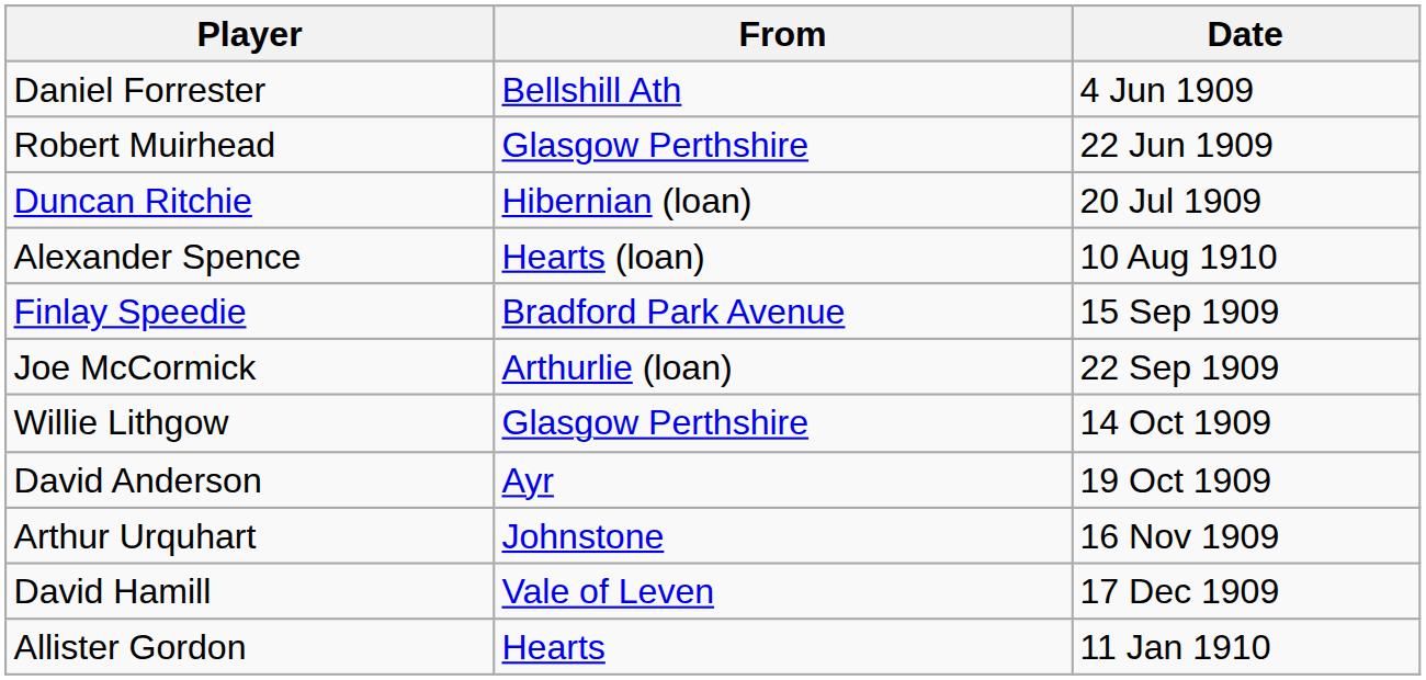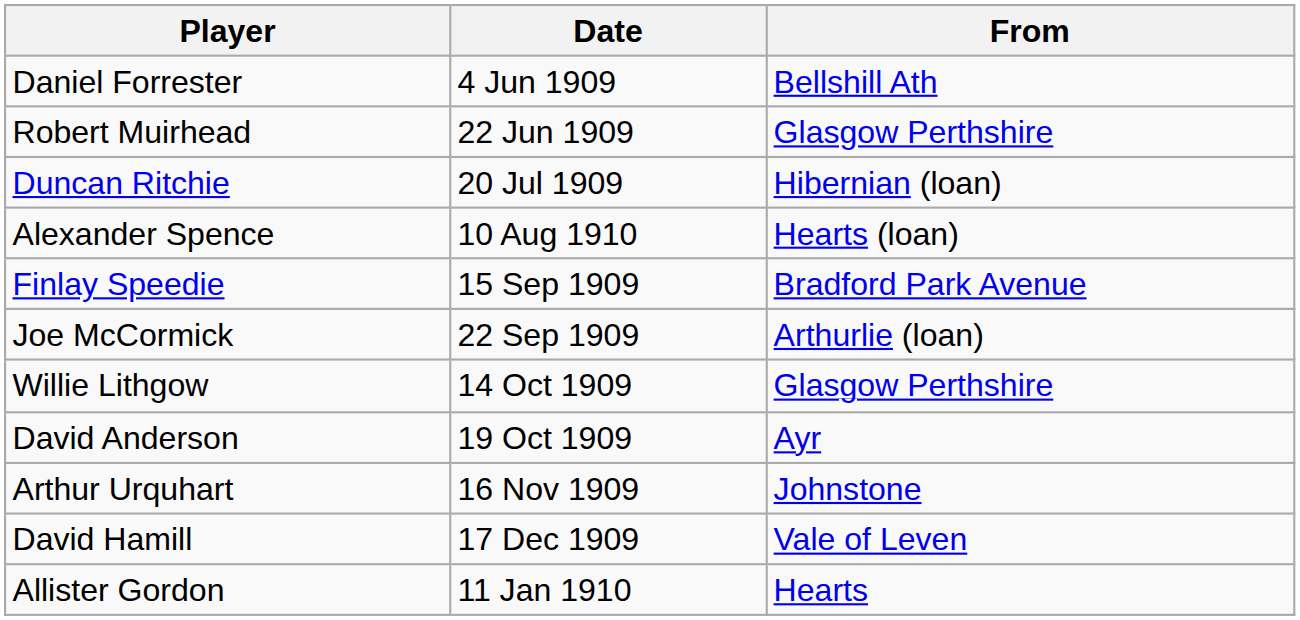 <table class="wikitable" style="text-align:center; font-size:95%;width:98%; text-align:left">
 <tr>
 <th>Player</th>
+<th>Date</th>
 <th>From</th>
-<th>Date</th>
 </tr>
 <tr>
 <td> Daniel Forrester</td>
+<td>4 Jun 1909</td>
 <td> <a href='#'>Bellshill Ath</a></td>
-<td>4 Jun 1909</td>
 </tr>
 <tr>
 <td> Robert Muirhead</td>
+<td>22 Jun 1909</td>
 <td> <a href='#'>Glasgow Perthshire</a></td>
-<td>22 Jun 1909</td>
 </tr>
 <tr>
 <td> <a href='#'>Duncan Ritchie</a></td>
+<td>20 Jul 1909</td>
 <td> <a href='#'>Hibernian</a> (loan)</td>
-<td>20 Jul 1909</td>
 </tr>
 <tr>
 <td> Alexander Spence</td>
+<td>10 Aug 1910</td>
 <td> <a href='#'>Hearts</a> (loan)</td>
-<td>10 Aug 1910</td>
 </tr>
 <tr>
 <td> <a href='#'>Finlay Speedie</a></td>
+<td>15 Sep 1909</td>
 <td> <a href='#'>Bradford Park Avenue</a></td>
-<td>15 Sep 1909</td>
 </tr>
 <tr>
 <td> Joe McCormick</td>
+<td>22 Sep 1909</td>
 <td> <a href='#'>Arthurlie</a> (loan)</td>
-<td>22 Sep 1909</td>
 </tr>
 <tr>
 <td> Willie Lithgow</td>
+<td>14 Oct 1909</td>
 <td> <a href='#'>Glasgow Perthshire</a></td>
-<td>14 Oct 1909</td>
 </tr>
 <tr>
 <td> David Anderson</td>
+<td>19 Oct 1909</td>
 <td> <a href='#'>Ayr</a></td>
-<td>19 Oct 1909</td>
 </tr>
 <tr>
 <td> Arthur Urquhart</td>
+<td>16 Nov 1909</td>
 <td> <a href='#'>Johnstone</a></td>
-<td>16 Nov 1909</td>
 </tr>
 <tr>
 <td> David Hamill</td>
+<td>17 Dec 1909</td>
 <td> <a href='#'>Vale of Leven</a></td>
-<td>17 Dec 1909</td>
 </tr>
 <tr>
 <td> Allister Gordon</td>
+<td>11 Jan 1910</td>
 <td> <a href='#'>Hearts</a></td>
-<td>11 Jan 1910</td>
 </tr>
 </table>
